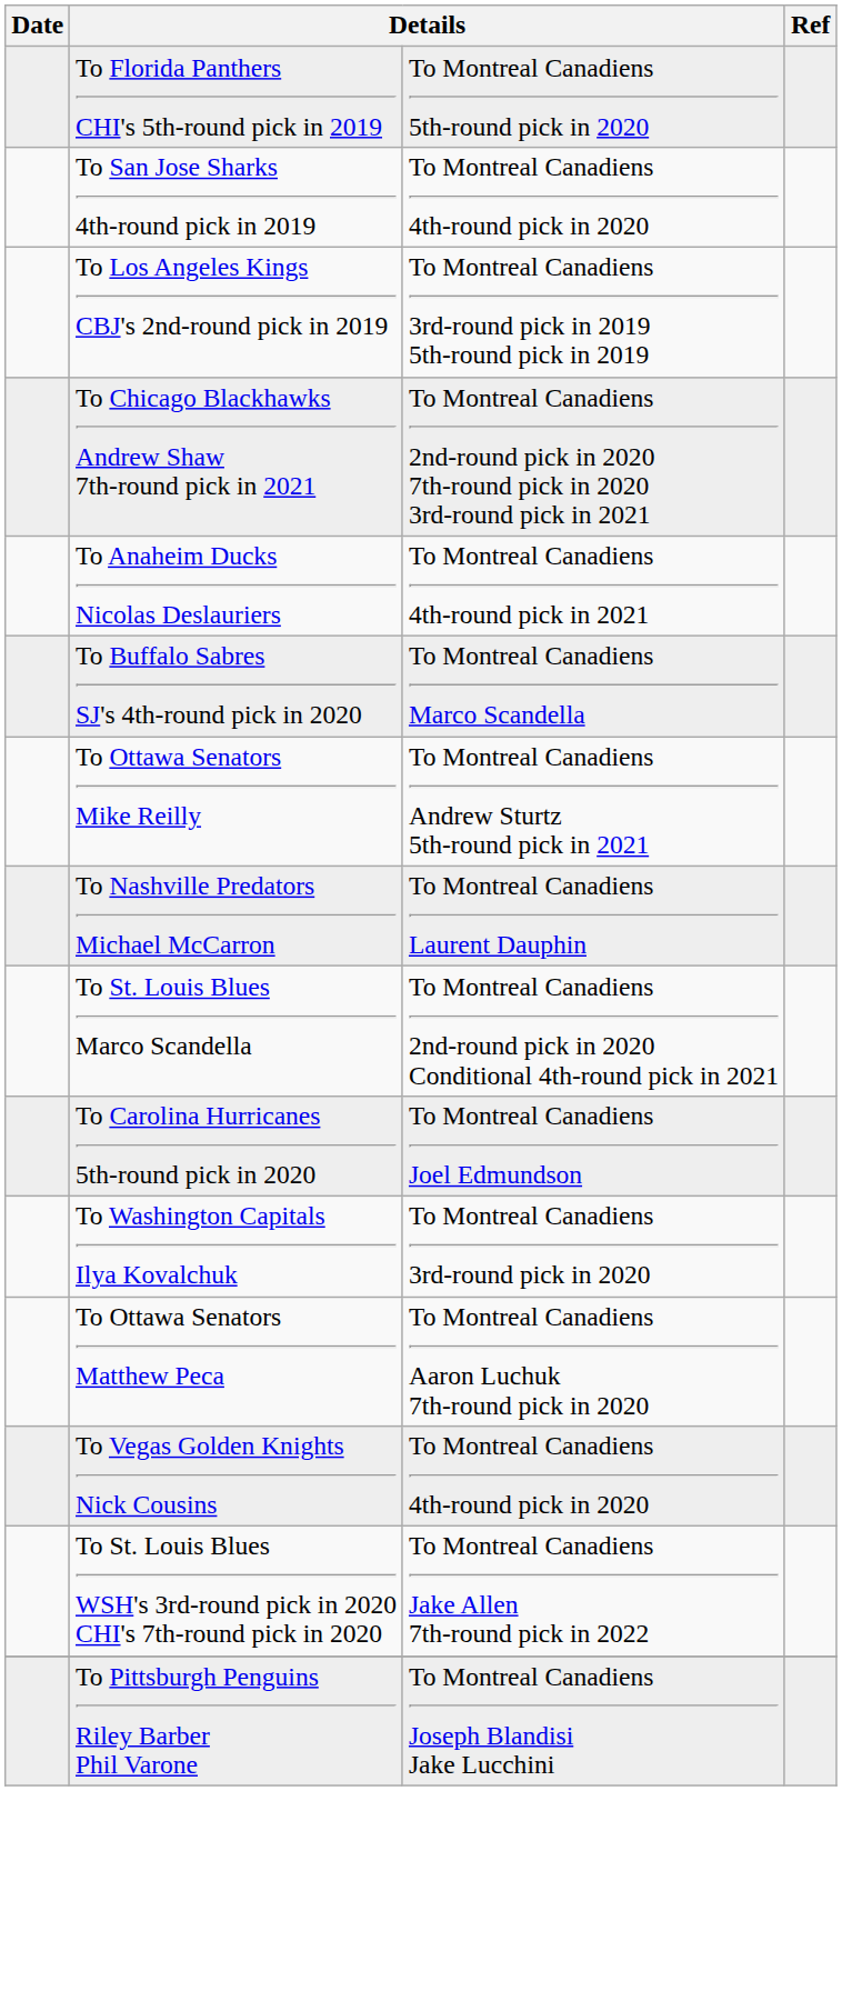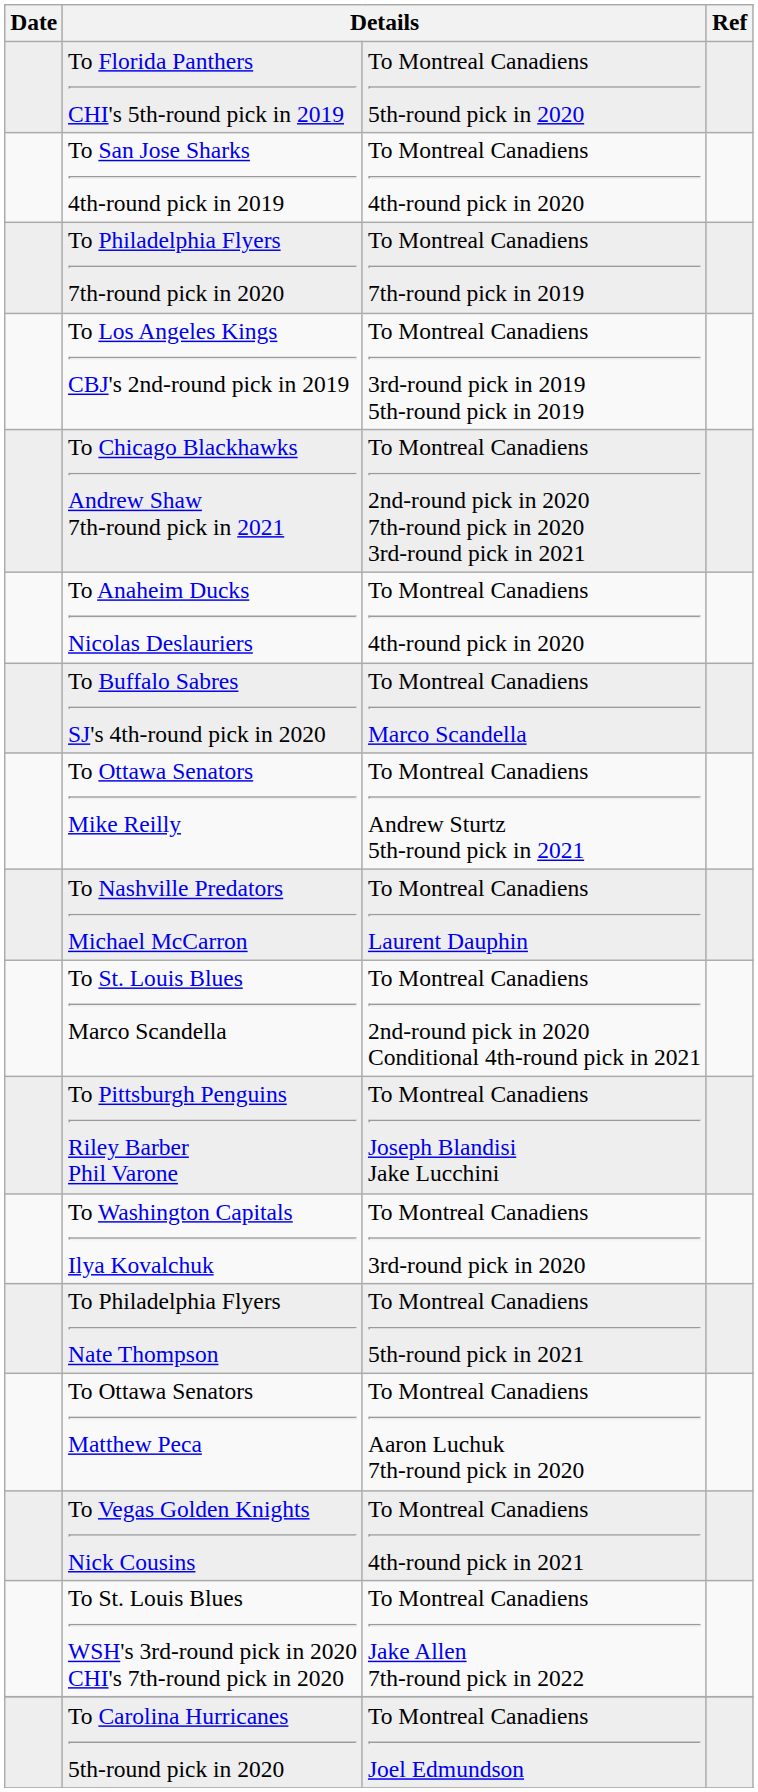 <table class="wikitable">
 <tr>
 <th>Date</th>
 <th colspan="2">Details</th>
 <th>Ref</th>
 </tr>
 <tr style="background:#eee;">
 <td></td>
 <td valign="top">To <a href='#'>Florida Panthers</a><hr><a href='#'>CHI</a>'s 5th-round pick in <a href='#'>2019</a></td>
 <td valign="top">To Montreal Canadiens<hr>5th-round pick in <a href='#'>2020</a></td>
 <td></td>
 </tr>
 <tr>
 <td></td>
 <td valign="top">To <a href='#'>San Jose Sharks</a><hr>4th-round pick in 2019</td>
 <td valign="top">To Montreal Canadiens<hr>4th-round pick in 2020</td>
 <td></td>
 </tr>
+<tr style="background:#eee;">
+<td></td>
+<td valign="top">To <a href='#'>Philadelphia Flyers</a><hr>7th-round pick in 2020</td>
+<td valign="top">To Montreal Canadiens<hr>7th-round pick in 2019</td>
+<td></td>
+</tr>
 <tr>
 <td></td>
 <td valign="top">To <a href='#'>Los Angeles Kings</a><hr><a href='#'>CBJ</a>'s 2nd-round pick in 2019</td>
 <td valign="top">To Montreal Canadiens<hr>3rd-round pick in 2019<br>5th-round pick in 2019</td>
 <td></td>
 </tr>
 <tr style="background:#eee;">
 <td></td>
 <td valign="top">To <a href='#'>Chicago Blackhawks</a><hr><a href='#'>Andrew Shaw</a><br>7th-round pick in <a href='#'>2021</a></td>
 <td valign="top">To Montreal Canadiens<hr>2nd-round pick in 2020<br>7th-round pick in 2020<br>3rd-round pick in 2021</td>
 <td></td>
 </tr>
 <tr>
 <td></td>
 <td valign="top">To <a href='#'>Anaheim Ducks</a><hr><a href='#'>Nicolas Deslauriers</a></td>
-<td valign="top">To Montreal Canadiens<hr>4th-round pick in 2021</td>
+<td valign="top">To Montreal Canadiens<hr>4th-round pick in 2020</td>
 <td></td>
 </tr>
 <tr style="background:#eee;">
 <td></td>
 <td valign="top">To <a href='#'>Buffalo Sabres</a><hr><a href='#'>SJ</a>'s 4th-round pick in 2020</td>
 <td valign="top">To Montreal Canadiens<hr><a href='#'>Marco Scandella</a></td>
 <td></td>
 </tr>
 <tr>
 <td></td>
 <td valign="top">To <a href='#'>Ottawa Senators</a><hr><a href='#'>Mike Reilly</a></td>
 <td valign="top">To Montreal Canadiens<hr>Andrew Sturtz<br>5th-round pick in <a href='#'>2021</a></td>
 <td></td>
 </tr>
 <tr style="background:#eee;">
 <td></td>
 <td valign="top">To <a href='#'>Nashville Predators</a><hr><a href='#'>Michael McCarron</a></td>
 <td valign="top">To Montreal Canadiens<hr><a href='#'>Laurent Dauphin</a></td>
 <td></td>
 </tr>
 <tr>
 <td></td>
 <td valign="top">To <a href='#'>St. Louis Blues</a><hr>Marco Scandella</td>
 <td valign="top">To Montreal Canadiens<hr>2nd-round pick in 2020<br>Conditional 4th-round pick in 2021</td>
 <td></td>
 </tr>
 <tr style="background:#eee;">
 <td></td>
-<td valign="top">To <a href='#'>Carolina Hurricanes</a><hr>5th-round pick in 2020</td>
-<td valign="top">To Montreal Canadiens<hr><a href='#'>Joel Edmundson</a></td>
+<td valign="top">To <a href='#'>Pittsburgh Penguins</a><hr><a href='#'>Riley Barber</a><br> <a href='#'>Phil Varone</a></td>
+<td valign="top">To Montreal Canadiens<hr><a href='#'>Joseph Blandisi</a><br>Jake Lucchini</td>
 <td></td>
 </tr>
 <tr>
 <td></td>
 <td valign="top">To <a href='#'>Washington Capitals</a><hr><a href='#'>Ilya Kovalchuk</a></td>
 <td valign="top">To Montreal Canadiens<hr>3rd-round pick in 2020</td>
+<td></td>
+</tr>
+<tr style="background:#eee;">
+<td></td>
+<td valign="top">To Philadelphia Flyers<hr><a href='#'>Nate Thompson</a></td>
+<td valign="top">To Montreal Canadiens<hr>5th-round pick in 2021</td>
 <td></td>
 </tr>
 <tr>
 <td></td>
 <td valign="top">To Ottawa Senators<hr><a href='#'>Matthew Peca</a></td>
 <td valign="top">To Montreal Canadiens<hr>Aaron Luchuk<br>7th-round pick in 2020</td>
 <td></td>
 </tr>
 <tr style="background:#eee;">
 <td></td>
 <td valign="top">To <a href='#'>Vegas Golden Knights</a><hr><a href='#'>Nick Cousins</a></td>
-<td valign="top">To Montreal Canadiens<hr>4th-round pick in 2020</td>
+<td valign="top">To Montreal Canadiens<hr>4th-round pick in 2021</td>
 <td></td>
 </tr>
 <tr>
 <td></td>
 <td valign="top">To St. Louis Blues<hr><a href='#'>WSH</a>'s 3rd-round pick in 2020<br><a href='#'>CHI</a>'s 7th-round pick in 2020</td>
 <td valign="top">To Montreal Canadiens<hr><a href='#'>Jake Allen</a><br>7th-round pick in 2022</td>
 <td></td>
 </tr>
 <tr>
 </tr>
 <tr style="background:#eee;">
 <td></td>
-<td valign="top">To <a href='#'>Pittsburgh Penguins</a><hr><a href='#'>Riley Barber</a><br> <a href='#'>Phil Varone</a></td>
-<td valign="top">To Montreal Canadiens<hr><a href='#'>Joseph Blandisi</a><br>Jake Lucchini</td>
+<td valign="top">To <a href='#'>Carolina Hurricanes</a><hr>5th-round pick in 2020</td>
+<td valign="top">To Montreal Canadiens<hr><a href='#'>Joel Edmundson</a></td>
 <td></td>
 </tr>
 </table>
